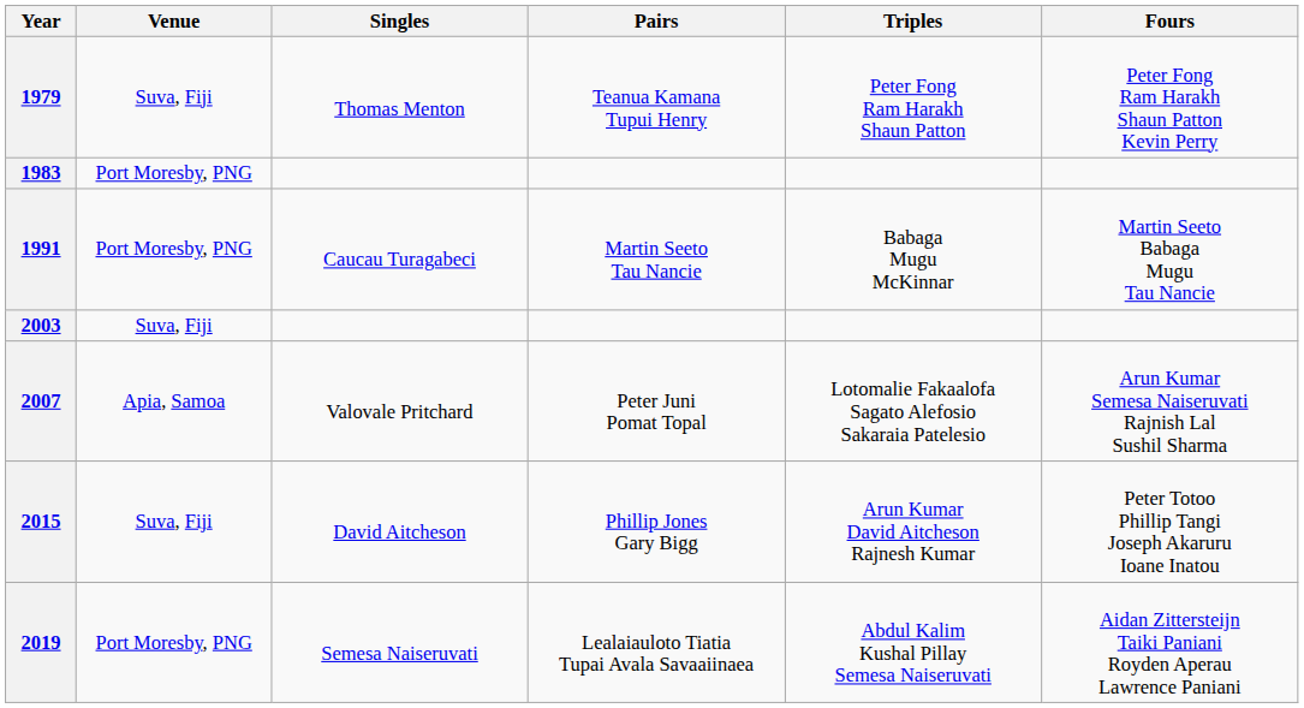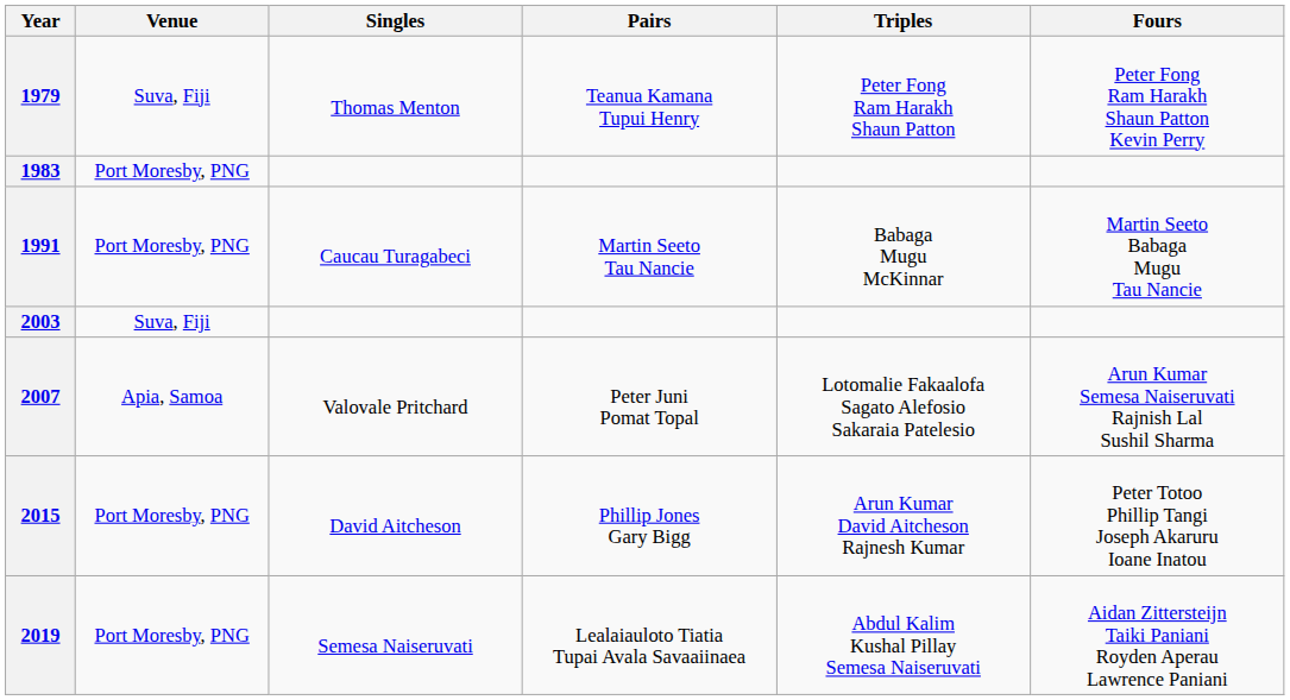 <table class="wikitable" style="text-align:center">
 <tr>
 <th width=50>Year</th>
 <th width=150>Venue</th>
 <th width=200>Singles</th>
 <th width=200>Pairs</th>
 <th width=200>Triples</th>
 <th width=200>Fours</th>
 </tr>
 <tr>
 <th><a href='#'>1979</a></th>
 <td><a href='#'>Suva</a>, <a href='#'>Fiji</a></td>
 <td align=center><br><a href='#'>Thomas Menton</a></td>
 <td align=center><br><a href='#'>Teanua Kamana</a><br><a href='#'>Tupui Henry</a></td>
 <td align=center><br><a href='#'>Peter Fong</a><br><a href='#'>Ram Harakh</a><br><a href='#'>Shaun Patton</a></td>
 <td align=center><br><a href='#'>Peter Fong</a><br><a href='#'>Ram Harakh</a><br><a href='#'>Shaun Patton</a><br><a href='#'>Kevin Perry</a></td>
 </tr>
 <tr>
 <th><a href='#'>1983</a></th>
 <td><a href='#'>Port Moresby</a>, <a href='#'>PNG</a></td>
 <td align=center><br></td>
 <td align=center><br></td>
 <td align=center><br></td>
 <td align=center><br></td>
 </tr>
 <tr>
 <th><a href='#'>1991</a></th>
 <td><a href='#'>Port Moresby</a>, <a href='#'>PNG</a></td>
 <td align=center><br><a href='#'>Caucau Turagabeci</a></td>
 <td align=center><br><a href='#'>Martin Seeto</a><br><a href='#'>Tau Nancie</a></td>
 <td align=center><br>Babaga<br>Mugu<br>McKinnar</td>
 <td align=center><br><a href='#'>Martin Seeto</a><br>Babaga<br>Mugu<br><a href='#'>Tau Nancie</a></td>
 </tr>
 <tr>
 <th><a href='#'>2003</a></th>
 <td><a href='#'>Suva</a>, <a href='#'>Fiji</a></td>
 <td align=center><br></td>
 <td align=center><br></td>
 <td align=center><br></td>
 <td align=center><br></td>
 </tr>
 <tr>
 <th><a href='#'>2007</a></th>
 <td><a href='#'>Apia</a>, <a href='#'>Samoa</a></td>
 <td align=center><br>Valovale Pritchard</td>
 <td align=center><br>Peter Juni<br>Pomat Topal</td>
 <td align=center><br>Lotomalie Fakaalofa<br>Sagato Alefosio<br>Sakaraia Patelesio</td>
 <td align=center><br><a href='#'>Arun Kumar</a><br><a href='#'>Semesa Naiseruvati</a><br>Rajnish Lal<br>Sushil Sharma</td>
 </tr>
 <tr>
 <th><a href='#'>2015</a></th>
-<td><a href='#'>Suva</a>, <a href='#'>Fiji</a></td>
+<td><a href='#'>Port Moresby</a>, <a href='#'>PNG</a></td>
 <td align=center><br><a href='#'>David Aitcheson</a></td>
 <td align=center><br><a href='#'>Phillip Jones</a><br>Gary Bigg</td>
 <td align=center><br><a href='#'>Arun Kumar</a><br><a href='#'>David Aitcheson</a><br>Rajnesh Kumar</td>
 <td align=center><br>Peter Totoo<br>Phillip Tangi<br>Joseph Akaruru<br> Ioane Inatou</td>
 </tr>
 <tr>
 <th><a href='#'>2019</a></th>
 <td><a href='#'>Port Moresby</a>, <a href='#'>PNG</a></td>
 <td align=center><br><a href='#'>Semesa Naiseruvati</a></td>
 <td align=center><br>Lealaiauloto Tiatia<br>Tupai Avala Savaaiinaea</td>
 <td align=center><br><a href='#'>Abdul Kalim</a><br>Kushal Pillay<br><a href='#'>Semesa Naiseruvati</a></td>
 <td align=center><br><a href='#'>Aidan Zittersteijn</a><br><a href='#'>Taiki Paniani</a><br>Royden Aperau<br>Lawrence Paniani</td>
 </tr>
 </table>
